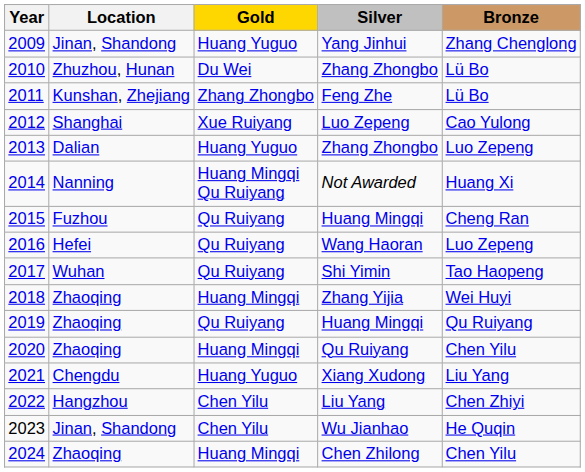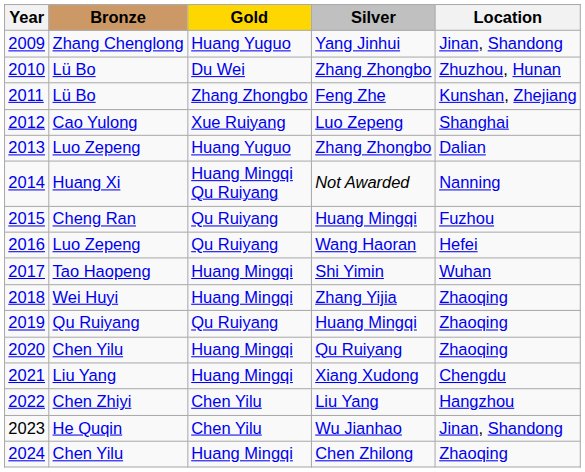 <table class="wikitable">
 <tr>
 <th>Year</th>
-<th>Location</th>
+<td align=center bgcolor="cc9966"><strong>Bronze</strong></td>
 <td align=center bgcolor="gold"><strong>Gold</strong></td>
 <td align=center bgcolor="silver"><strong>Silver</strong></td>
-<td align=center bgcolor="cc9966"><strong>Bronze</strong></td>
+<th>Location</th>
 </tr>
 <tr>
 <td><a href='#'>2009</a></td>
-<td><a href='#'>Jinan</a>, <a href='#'>Shandong</a></td>
+<td><a href='#'>Zhang Chenglong</a></td>
 <td><a href='#'>Huang Yuguo</a></td>
 <td><a href='#'>Yang Jinhui</a></td>
-<td><a href='#'>Zhang Chenglong</a></td>
+<td><a href='#'>Jinan</a>, <a href='#'>Shandong</a></td>
 </tr>
 <tr>
 <td><a href='#'>2010</a></td>
-<td><a href='#'>Zhuzhou</a>, <a href='#'>Hunan</a></td>
+<td><a href='#'>Lü Bo</a></td>
 <td><a href='#'>Du Wei</a></td>
 <td><a href='#'>Zhang Zhongbo</a></td>
-<td><a href='#'>Lü Bo</a></td>
+<td><a href='#'>Zhuzhou</a>, <a href='#'>Hunan</a></td>
 </tr>
 <tr>
 <td><a href='#'>2011</a></td>
-<td><a href='#'>Kunshan</a>, <a href='#'>Zhejiang</a></td>
+<td><a href='#'>Lü Bo</a></td>
 <td><a href='#'>Zhang Zhongbo</a></td>
 <td><a href='#'>Feng Zhe</a></td>
-<td><a href='#'>Lü Bo</a></td>
+<td><a href='#'>Kunshan</a>, <a href='#'>Zhejiang</a></td>
 </tr>
 <tr>
 <td><a href='#'>2012</a></td>
-<td><a href='#'>Shanghai</a></td>
+<td><a href='#'>Cao Yulong</a></td>
 <td><a href='#'>Xue Ruiyang</a></td>
 <td><a href='#'>Luo Zepeng</a></td>
-<td><a href='#'>Cao Yulong</a></td>
+<td><a href='#'>Shanghai</a></td>
 </tr>
 <tr>
 <td><a href='#'>2013</a></td>
-<td><a href='#'>Dalian</a></td>
+<td><a href='#'>Luo Zepeng</a></td>
 <td><a href='#'>Huang Yuguo</a></td>
 <td><a href='#'>Zhang Zhongbo</a></td>
-<td><a href='#'>Luo Zepeng</a></td>
+<td><a href='#'>Dalian</a></td>
 </tr>
 <tr>
 <td><a href='#'>2014</a></td>
-<td><a href='#'>Nanning</a></td>
+<td><a href='#'>Huang Xi</a></td>
 <td><a href='#'>Huang Mingqi</a><br><a href='#'>Qu Ruiyang</a></td>
 <td><em>Not Awarded</em></td>
-<td><a href='#'>Huang Xi</a></td>
+<td><a href='#'>Nanning</a></td>
 </tr>
 <tr>
 <td><a href='#'>2015</a></td>
-<td><a href='#'>Fuzhou</a></td>
+<td><a href='#'>Cheng Ran</a></td>
 <td><a href='#'>Qu Ruiyang</a></td>
 <td><a href='#'>Huang Mingqi</a></td>
-<td><a href='#'>Cheng Ran</a></td>
+<td><a href='#'>Fuzhou</a></td>
 </tr>
 <tr>
 <td><a href='#'>2016</a></td>
-<td><a href='#'>Hefei</a></td>
+<td><a href='#'>Luo Zepeng</a></td>
 <td><a href='#'>Qu Ruiyang</a></td>
 <td><a href='#'>Wang Haoran</a></td>
-<td><a href='#'>Luo Zepeng</a></td>
+<td><a href='#'>Hefei</a></td>
 </tr>
 <tr>
 <td><a href='#'>2017</a></td>
+<td><a href='#'>Tao Haopeng</a></td>
+<td><a href='#'>Huang Mingqi</a></td>
+<td><a href='#'>Shi Yimin</a></td>
 <td><a href='#'>Wuhan</a></td>
-<td><a href='#'>Qu Ruiyang</a></td>
-<td><a href='#'>Shi Yimin</a></td>
-<td><a href='#'>Tao Haopeng</a></td>
 </tr>
 <tr>
 <td><a href='#'>2018</a></td>
-<td><a href='#'>Zhaoqing</a></td>
+<td><a href='#'>Wei Huyi</a></td>
 <td><a href='#'>Huang Mingqi</a></td>
 <td><a href='#'>Zhang Yijia</a></td>
-<td><a href='#'>Wei Huyi</a></td>
+<td><a href='#'>Zhaoqing</a></td>
 </tr>
 <tr>
 <td><a href='#'>2019</a></td>
-<td><a href='#'>Zhaoqing</a></td>
+<td><a href='#'>Qu Ruiyang</a></td>
 <td><a href='#'>Qu Ruiyang</a></td>
 <td><a href='#'>Huang Mingqi</a></td>
-<td><a href='#'>Qu Ruiyang</a></td>
+<td><a href='#'>Zhaoqing</a></td>
 </tr>
 <tr>
 <td><a href='#'>2020</a></td>
-<td><a href='#'>Zhaoqing</a></td>
+<td><a href='#'>Chen Yilu</a></td>
 <td><a href='#'>Huang Mingqi</a></td>
 <td><a href='#'>Qu Ruiyang</a></td>
-<td><a href='#'>Chen Yilu</a></td>
+<td><a href='#'>Zhaoqing</a></td>
 </tr>
 <tr>
 <td><a href='#'>2021</a></td>
+<td><a href='#'>Liu Yang</a></td>
+<td><a href='#'>Huang Mingqi</a></td>
+<td><a href='#'>Xiang Xudong</a></td>
 <td><a href='#'>Chengdu</a></td>
-<td><a href='#'>Huang Yuguo</a></td>
-<td><a href='#'>Xiang Xudong</a></td>
-<td><a href='#'>Liu Yang</a></td>
 </tr>
 <tr>
 <td><a href='#'>2022</a></td>
-<td><a href='#'>Hangzhou</a></td>
+<td><a href='#'>Chen Zhiyi</a></td>
 <td><a href='#'>Chen Yilu</a></td>
 <td><a href='#'>Liu Yang</a></td>
-<td><a href='#'>Chen Zhiyi</a></td>
+<td><a href='#'>Hangzhou</a></td>
 </tr>
 <tr>
 <td>2023</td>
-<td><a href='#'>Jinan</a>, <a href='#'>Shandong</a></td>
+<td><a href='#'>He Quqin</a></td>
 <td><a href='#'>Chen Yilu</a></td>
 <td><a href='#'>Wu Jianhao</a></td>
-<td><a href='#'>He Quqin</a></td>
+<td><a href='#'>Jinan</a>, <a href='#'>Shandong</a></td>
 </tr>
 <tr>
 <td><a href='#'>2024</a></td>
-<td><a href='#'>Zhaoqing</a></td>
+<td><a href='#'>Chen Yilu</a></td>
 <td><a href='#'>Huang Mingqi</a></td>
 <td><a href='#'>Chen Zhilong</a></td>
-<td><a href='#'>Chen Yilu</a></td>
+<td><a href='#'>Zhaoqing</a></td>
 </tr>
 </table>
